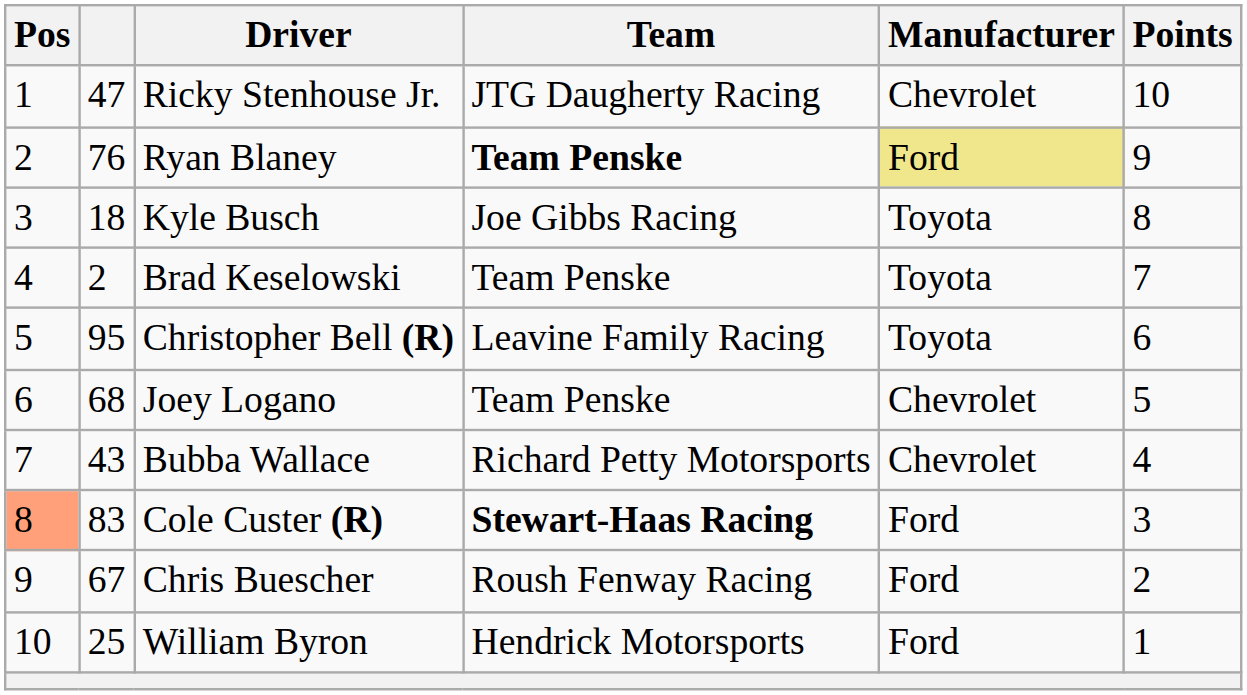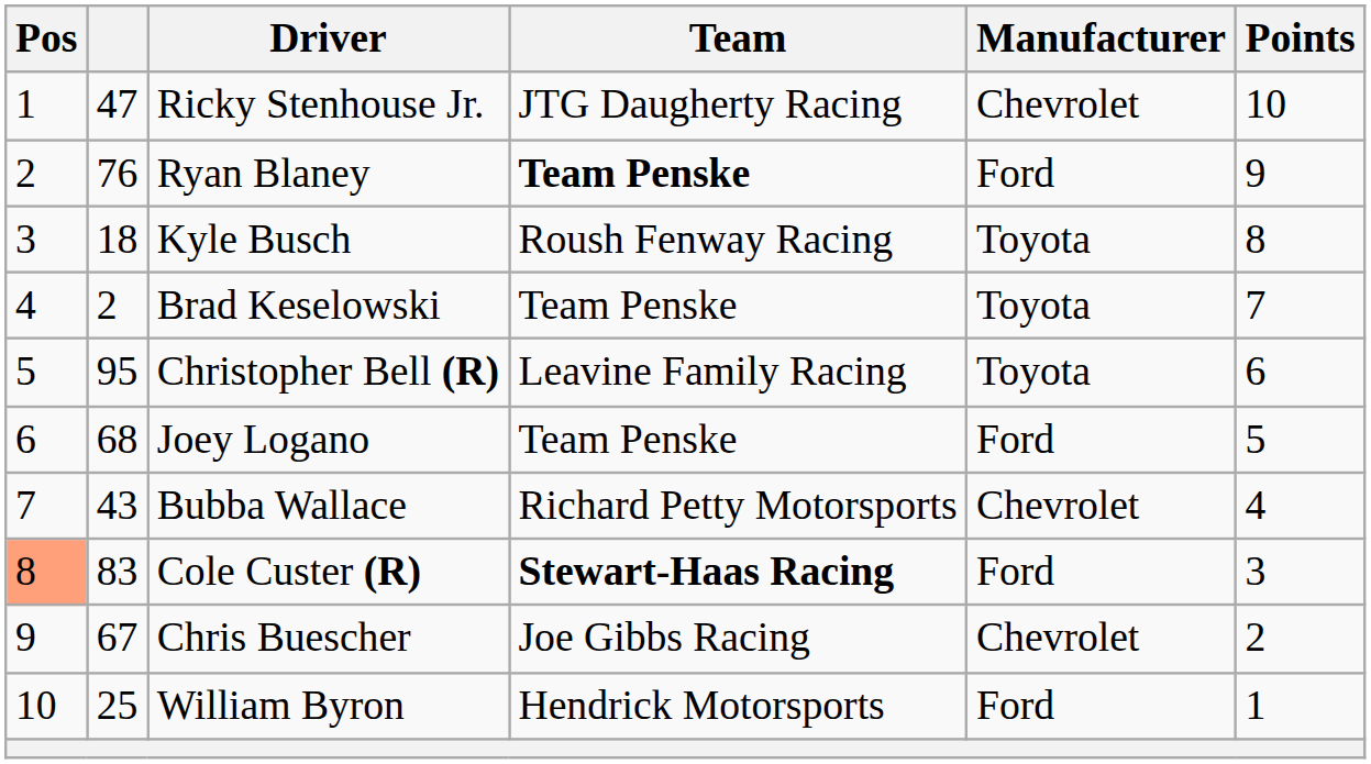 <table class="wikitable" style="font-size:98%">
 <tr>
 <th>Pos</th>
 <th></th>
 <th>Driver</th>
 <th>Team</th>
 <th>Manufacturer</th>
 <th>Points</th>
 </tr>
 <tr>
 <td>1</td>
 <td>47</td>
 <td>Ricky Stenhouse Jr.</td>
 <td>JTG Daugherty Racing</td>
 <td>Chevrolet</td>
 <td>10</td>
 </tr>
 <tr>
 <td>2</td>
 <td>76</td>
 <td>Ryan Blaney</td>
 <td><strong>Team Penske</strong></td>
-<td style="background: khaki;">Ford</td>
+<td>Ford</td>
 <td>9</td>
 </tr>
 <tr>
 <td>3</td>
 <td>18</td>
 <td>Kyle Busch</td>
-<td>Joe Gibbs Racing</td>
+<td>Roush Fenway Racing</td>
 <td>Toyota</td>
 <td>8</td>
 </tr>
 <tr>
 <td>4</td>
 <td>2</td>
 <td>Brad Keselowski</td>
 <td>Team Penske</td>
 <td>Toyota</td>
 <td>7</td>
 </tr>
 <tr>
 <td>5</td>
 <td>95</td>
 <td>Christopher Bell <strong>(R)</strong></td>
 <td>Leavine Family Racing</td>
 <td>Toyota</td>
 <td>6</td>
 </tr>
 <tr>
 <td>6</td>
 <td>68</td>
 <td>Joey Logano</td>
 <td>Team Penske</td>
-<td>Chevrolet</td>
+<td>Ford</td>
 <td>5</td>
 </tr>
 <tr>
 <td>7</td>
 <td>43</td>
 <td>Bubba Wallace</td>
 <td>Richard Petty Motorsports</td>
 <td>Chevrolet</td>
 <td>4</td>
 </tr>
 <tr>
 <td style="background: lightsalmon;">8</td>
 <td>83</td>
 <td>Cole Custer <strong>(R)</strong></td>
 <td><strong>Stewart-Haas Racing</strong></td>
 <td>Ford</td>
 <td>3</td>
 </tr>
 <tr>
 <td>9</td>
 <td>67</td>
 <td>Chris Buescher</td>
-<td>Roush Fenway Racing</td>
-<td>Ford</td>
+<td>Joe Gibbs Racing</td>
+<td>Chevrolet</td>
 <td>2</td>
 </tr>
 <tr>
 <td>10</td>
 <td>25</td>
 <td>William Byron</td>
 <td>Hendrick Motorsports</td>
 <td>Ford</td>
 <td>1</td>
 </tr>
 <tr>
 <th colspan="6"></th>
 </tr>
 </table>
